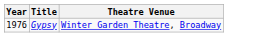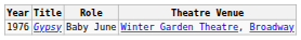 <table class="wikitable sortable">
 <tr>
 <th>Year</th>
 <th>Title</th>
+<th>Role</th>
 <th>Theatre Venue</th>
 </tr>
 <tr>
 <td>1976</td>
 <td><em><a href='#'>Gypsy</a></em></td>
+<td>Baby June</td>
 <td><a href='#'>Winter Garden Theatre</a>, <a href='#'>Broadway</a></td>
 </tr>
 </table>
